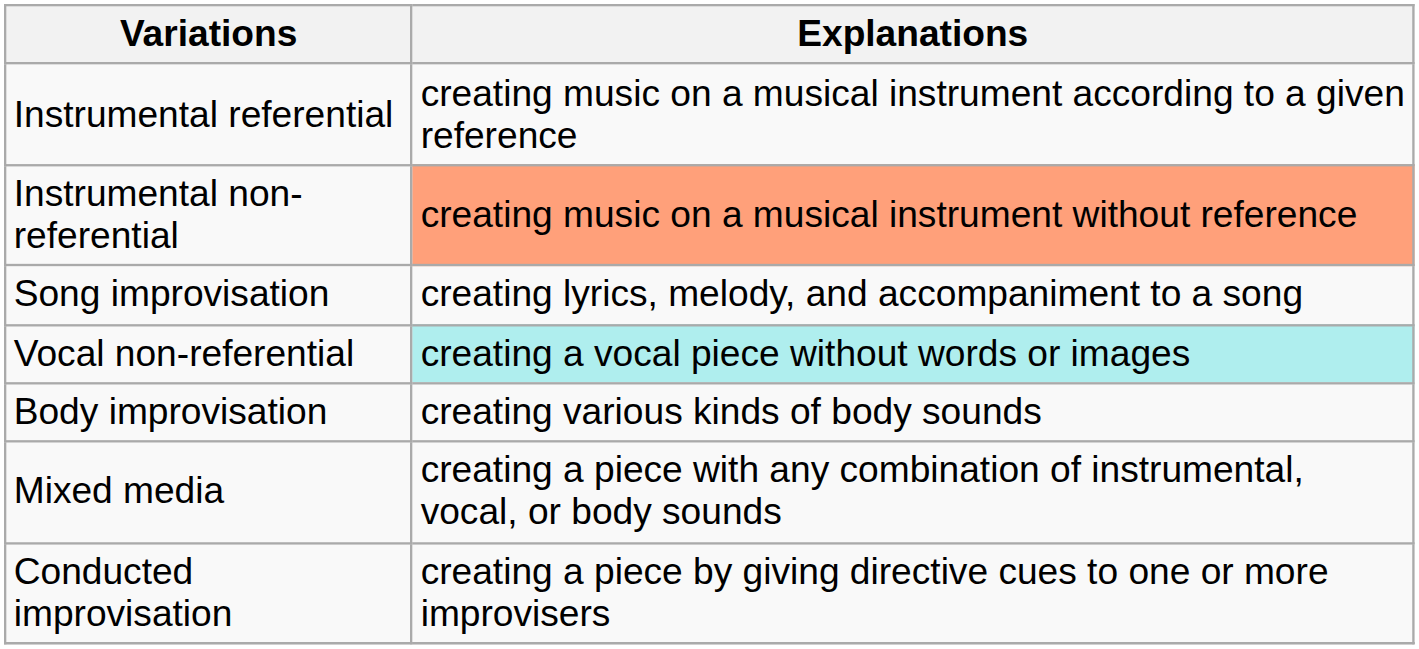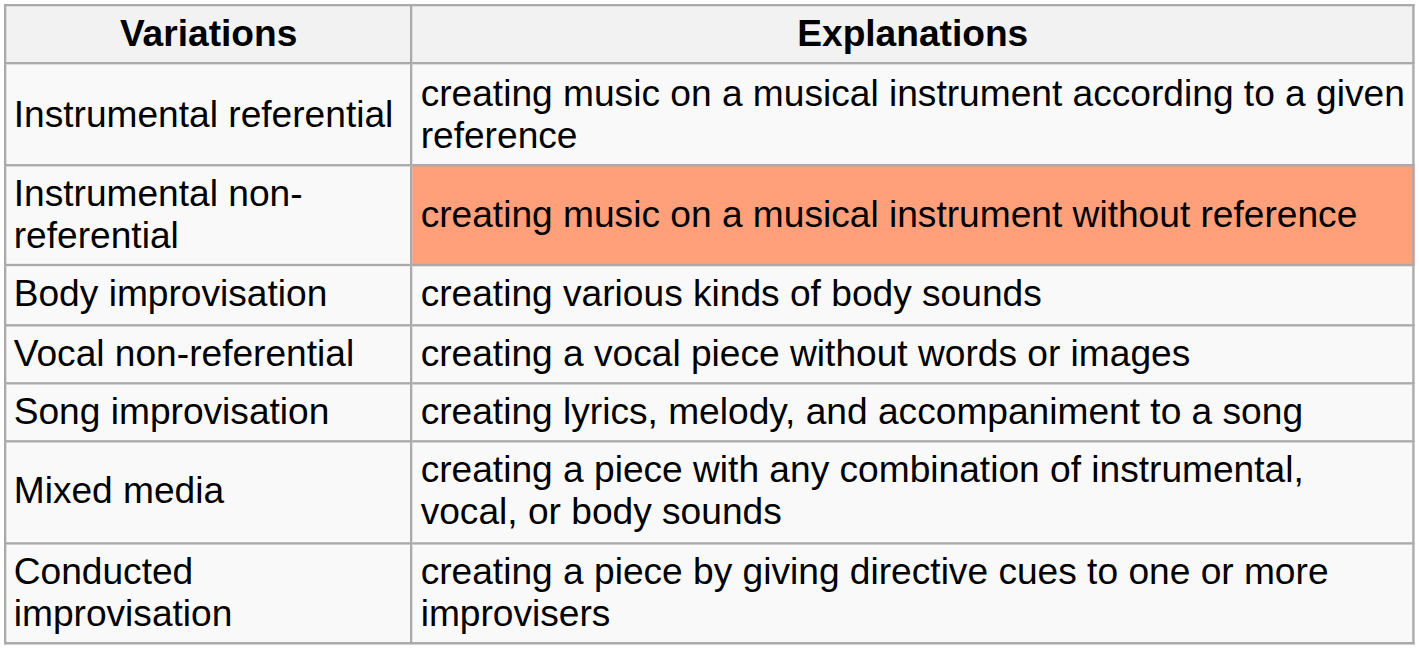 <table class="wikitable">
 <tr>
 <th>Variations</th>
 <th>Explanations</th>
 </tr>
 <tr>
 <td>Instrumental referential</td>
 <td align="left">creating music on a musical instrument according to a given reference</td>
 </tr>
 <tr>
 <td>Instrumental non-referential</td>
 <td align="left" style="background: lightsalmon;">creating music on a musical instrument without reference</td>
 </tr>
 <tr>
-<td>Song improvisation</td>
-<td align="left">creating lyrics, melody, and accompaniment to a song</td>
+<td>Body improvisation</td>
+<td align="left">creating various kinds of body sounds</td>
 </tr>
 <tr>
 <td>Vocal non-referential</td>
-<td align="left" style="background: paleturquoise;">creating a vocal piece without words or images</td>
+<td align="left">creating a vocal piece without words or images</td>
 </tr>
 <tr>
-<td>Body improvisation</td>
-<td align="left">creating various kinds of body sounds</td>
+<td>Song improvisation</td>
+<td align="left">creating lyrics, melody, and accompaniment to a song</td>
 </tr>
 <tr>
 <td>Mixed media</td>
 <td align="left">creating a piece with any combination of instrumental, vocal, or body sounds</td>
 </tr>
 <tr>
 <td>Conducted improvisation</td>
 <td align="left">creating a piece by giving directive cues to one or more improvisers</td>
 </tr>
 <tr>
 </tr>
 </table>
